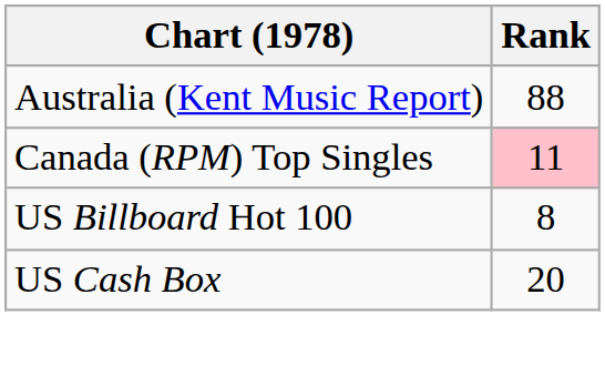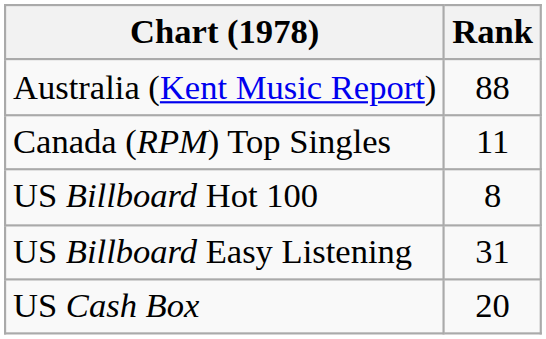 <table class="wikitable sortable">
 <tr>
 <th>Chart (1978)</th>
 <th>Rank</th>
 </tr>
 <tr>
 <td>Australia (<a href='#'>Kent Music Report</a>)</td>
 <td style="text-align:center;">88</td>
 </tr>
 <tr>
 <td>Canada (<em>RPM</em>) Top Singles</td>
-<td align="center" style="background: pink;">11</td>
+<td align="center">11</td>
 </tr>
 <tr>
 <td>US <em>Billboard</em> Hot 100</td>
 <td align="center">8</td>
 </tr>
 <tr>
+<td>US <em>Billboard</em> Easy Listening</td>
+<td align="center">31</td>
+</tr>
+<tr>
 <td>US <em>Cash Box</em> </td>
 <td align="center">20</td>
 </tr>
 </table>
